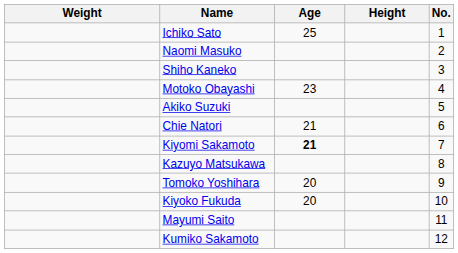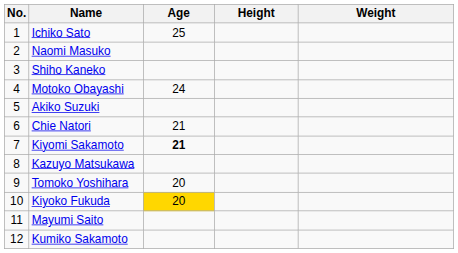 <table class="wikitable sortable" style="text-align:center;">
 <tr>
-<th style="width:19em">Weight</th>
+<th>No.</th>
 <th style="width:12em">Name</th>
 <th style="width:8em">Age</th>
 <th style="width:9em">Height</th>
-<th>No.</th>
+<th style="width:19em">Weight</th>
 </tr>
 <tr>
-<td></td>
+<td>1</td>
 <td align=left><a href='#'>Ichiko Sato</a></td>
 <td>25</td>
 <td></td>
-<td>1</td>
+<td></td>
 </tr>
 <tr>
-<td></td>
+<td>2</td>
 <td align=left><a href='#'>Naomi Masuko</a></td>
 <td></td>
 <td></td>
-<td>2</td>
+<td></td>
 </tr>
 <tr>
-<td></td>
+<td>3</td>
 <td align=left><a href='#'>Shiho Kaneko</a></td>
 <td></td>
 <td></td>
-<td>3</td>
+<td></td>
 </tr>
 <tr>
+<td>4</td>
+<td align=left><a href='#'>Motoko Obayashi</a></td>
+<td>24</td>
 <td></td>
-<td align=left><a href='#'>Motoko Obayashi</a></td>
-<td>23</td>
 <td></td>
-<td>4</td>
 </tr>
 <tr>
-<td></td>
+<td>5</td>
 <td align=left><a href='#'>Akiko Suzuki</a></td>
 <td></td>
 <td></td>
-<td>5</td>
+<td></td>
 </tr>
 <tr>
-<td></td>
+<td>6</td>
 <td align=left><a href='#'>Chie Natori</a></td>
 <td>21</td>
 <td></td>
-<td>6</td>
+<td></td>
 </tr>
 <tr>
-<td></td>
+<td>7</td>
 <td align=left><a href='#'>Kiyomi Sakamoto</a></td>
 <td><strong>21</strong></td>
 <td></td>
-<td>7</td>
+<td></td>
 </tr>
 <tr>
-<td></td>
+<td>8</td>
 <td align=left><a href='#'>Kazuyo Matsukawa</a></td>
 <td></td>
 <td></td>
-<td>8</td>
+<td></td>
 </tr>
 <tr>
-<td></td>
+<td>9</td>
 <td align=left><a href='#'>Tomoko Yoshihara</a></td>
 <td>20</td>
 <td></td>
-<td>9</td>
+<td></td>
 </tr>
 <tr>
+<td>10</td>
+<td align=left><a href='#'>Kiyoko Fukuda</a></td>
+<td style="background: gold;">20</td>
 <td></td>
-<td align=left><a href='#'>Kiyoko Fukuda</a></td>
-<td>20</td>
 <td></td>
-<td>10</td>
 </tr>
 <tr>
-<td></td>
+<td>11</td>
 <td align=left><a href='#'>Mayumi Saito</a></td>
 <td></td>
 <td></td>
-<td>11</td>
+<td></td>
 </tr>
 <tr>
-<td></td>
+<td>12</td>
 <td align=left><a href='#'>Kumiko Sakamoto</a></td>
 <td></td>
 <td></td>
-<td>12</td>
+<td></td>
 </tr>
 </table>
